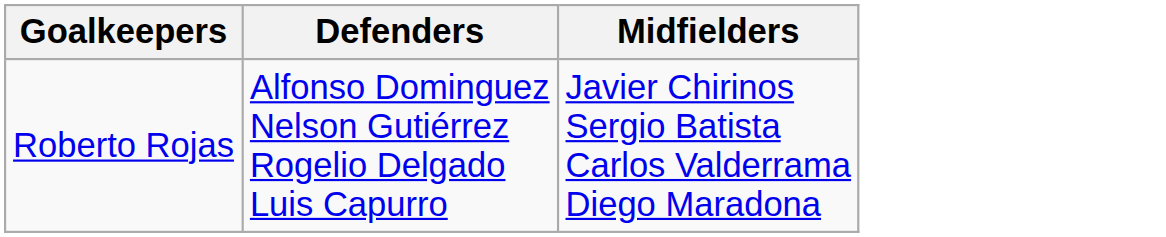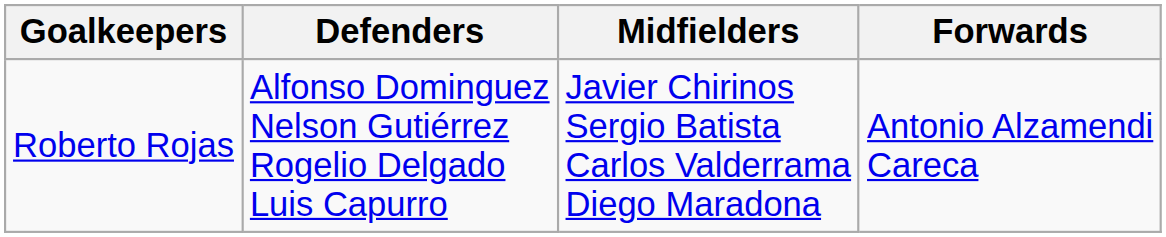 <table class="wikitable">
 <tr>
 <th>Goalkeepers</th>
 <th>Defenders</th>
 <th>Midfielders</th>
+<th>Forwards</th>
 </tr>
 <tr>
 <td> <a href='#'>Roberto Rojas</a></td>
 <td> <a href='#'>Alfonso Dominguez</a><br> <a href='#'>Nelson Gutiérrez</a><br> <a href='#'>Rogelio Delgado</a><br> <a href='#'>Luis Capurro</a></td>
 <td> <a href='#'>Javier Chirinos</a><br> <a href='#'>Sergio Batista</a><br> <a href='#'>Carlos Valderrama</a><br> <a href='#'>Diego Maradona</a></td>
+<td> <a href='#'>Antonio Alzamendi</a><br> <a href='#'>Careca</a></td>
 </tr>
 </table>
